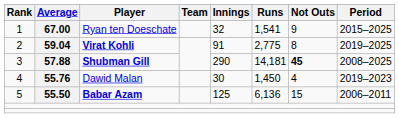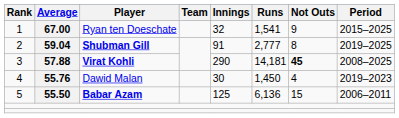 <table class="wikitable plainrowheaders sortable">
 <tr style="background:#9cf;">
 <th>Rank</th>
 <th><a href='#'>Average</a></th>
 <th>Player</th>
 <th>Team</th>
 <th>Innings</th>
 <th>Runs</th>
 <th>Not Outs</th>
 <th>Period</th>
 </tr>
 <tr>
 <td align=center>1</td>
 <th>67.00</th>
 <td><a href='#'>Ryan ten Doeschate</a></td>
 <td></td>
 <td>32</td>
 <td>1,541</td>
 <td>9</td>
 <td>2015–2025</td>
 </tr>
 <tr>
 <td align=center>2</td>
 <th>59.04</th>
-<td><strong><a href='#'>Virat Kohli</a></strong></td>
+<td><strong><a href='#'>Shubman Gill</a></strong></td>
 <td rowspan=2></td>
 <td>91</td>
-<td>2,775</td>
+<td>2,777</td>
 <td>8</td>
 <td>2019–2025</td>
 </tr>
 <tr>
 <td align=center>3</td>
 <th>57.88</th>
-<td><strong><a href='#'>Shubman Gill</a></strong></td>
+<td><strong><a href='#'>Virat Kohli</a></strong></td>
 <td>290</td>
 <td>14,181</td>
 <td><strong>45</strong></td>
 <td>2008–2025</td>
 </tr>
 <tr>
 <td align=center>4</td>
 <th>55.76</th>
 <td><a href='#'>Dawid Malan</a></td>
 <td></td>
 <td>30</td>
 <td>1,450</td>
 <td>4</td>
 <td>2019–2023</td>
 </tr>
 <tr>
 <td align=center>5</td>
 <th>55.50</th>
 <td><strong><a href='#'>Babar Azam</a></strong></td>
 <td></td>
 <td>125</td>
 <td>6,136</td>
 <td>15</td>
 <td>2006–2011</td>
 </tr>
 <tr class=sortbottom>
 <td colspan="8"></td>
 </tr>
 <tr>
 <td colspan="8"></td>
 </tr>
 </table>
